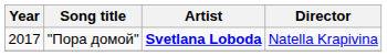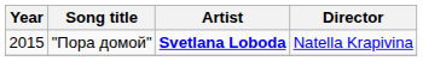 <table class = "wikitable sortable">
 <tr>
 <th>Year</th>
 <th>Song title</th>
 <th>Artist</th>
 <th>Director</th>
 </tr>
 <tr>
-<td rowspan=1>2017</td>
+<td rowspan=1>2015</td>
 <td>"Пора домой"</td>
 <td rowspan=1><strong><a href='#'>Svetlana Loboda</a></strong></td>
 <td><a href='#'>Natella Krapivina</a></td>
 </tr>
 <tr>
 </tr>
 </table>
